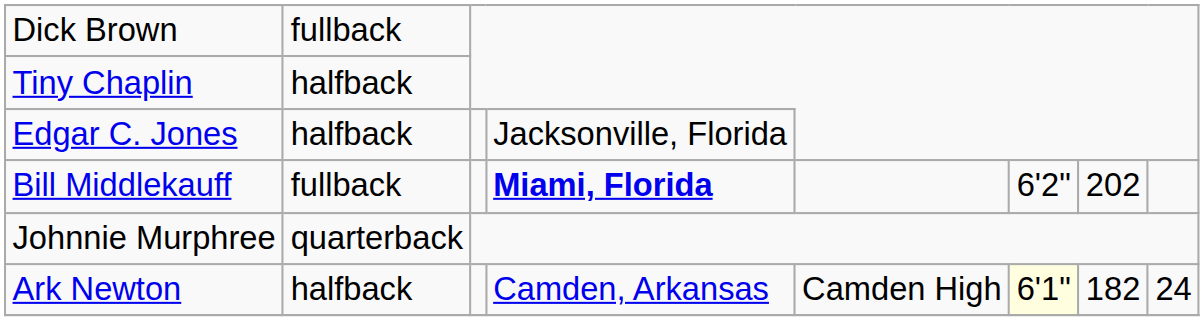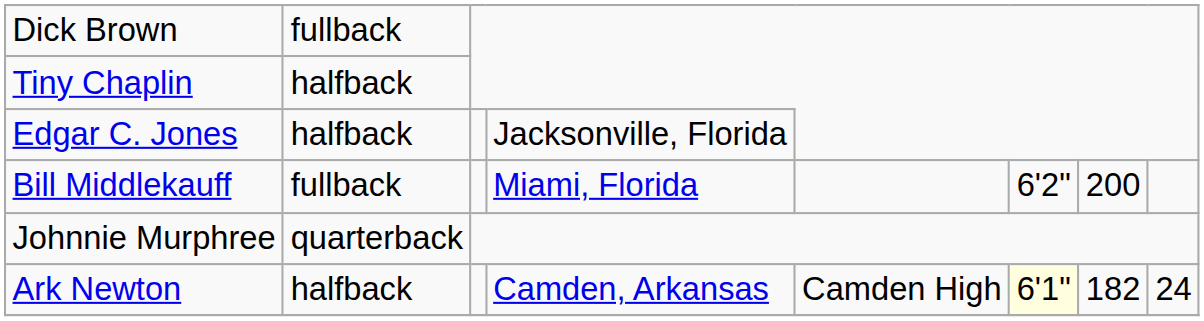 <table class="wikitable">
 <tr>
 </tr>
 <tr>
 <td>Dick Brown</td>
 <td>fullback</td>
 </tr>
 <tr>
 <td><a href='#'>Tiny Chaplin</a></td>
 <td>halfback</td>
 </tr>
 <tr>
 <td><a href='#'>Edgar C. Jones</a></td>
 <td>halfback</td>
 <td></td>
 <td>Jacksonville, Florida</td>
 </tr>
 <tr>
 <td><a href='#'>Bill Middlekauff</a></td>
 <td>fullback</td>
 <td></td>
-<td><strong><a href='#'>Miami, Florida</a></strong></td>
+<td><a href='#'>Miami, Florida</a></td>
 <td></td>
 <td>6'2"</td>
-<td>202</td>
+<td>200</td>
 <td></td>
 </tr>
 <tr>
 <td>Johnnie Murphree</td>
 <td>quarterback</td>
 </tr>
 <tr>
 <td><a href='#'>Ark Newton</a></td>
 <td>halfback</td>
 <td></td>
 <td><a href='#'>Camden, Arkansas</a></td>
 <td>Camden High</td>
 <td style="background: lightyellow;">6'1"</td>
 <td>182</td>
 <td>24</td>
 </tr>
 <tr>
 </tr>
 </table>
